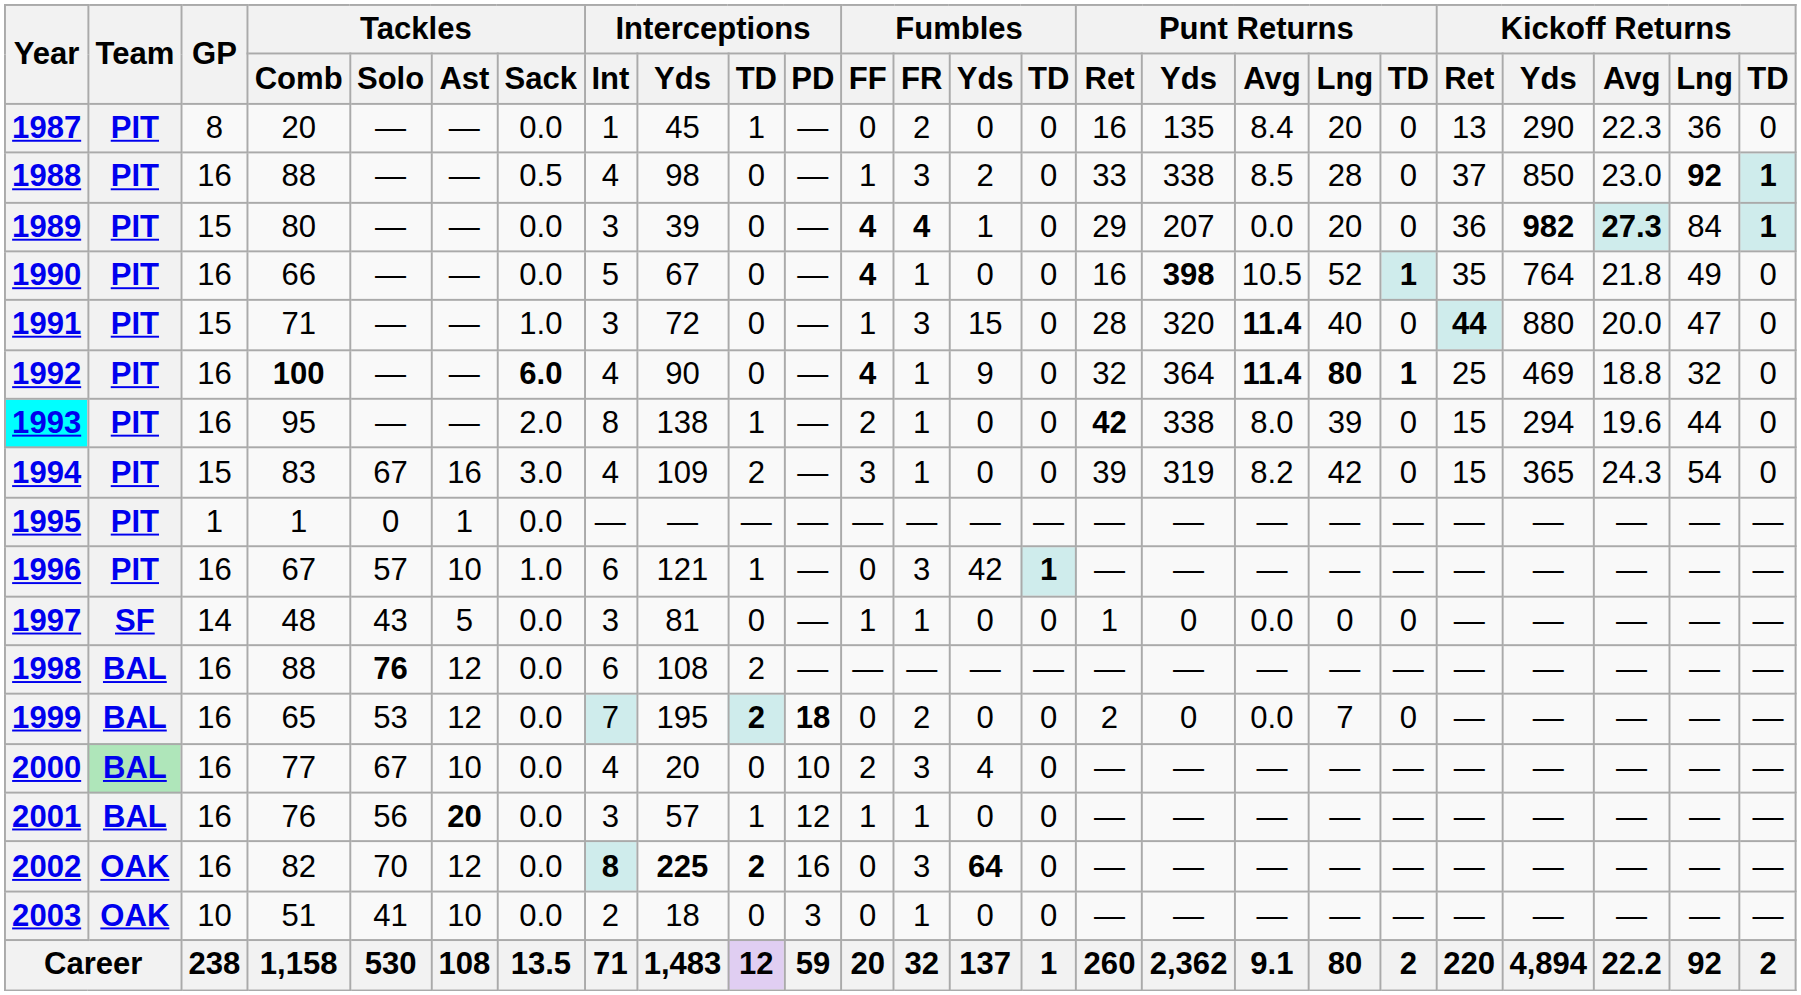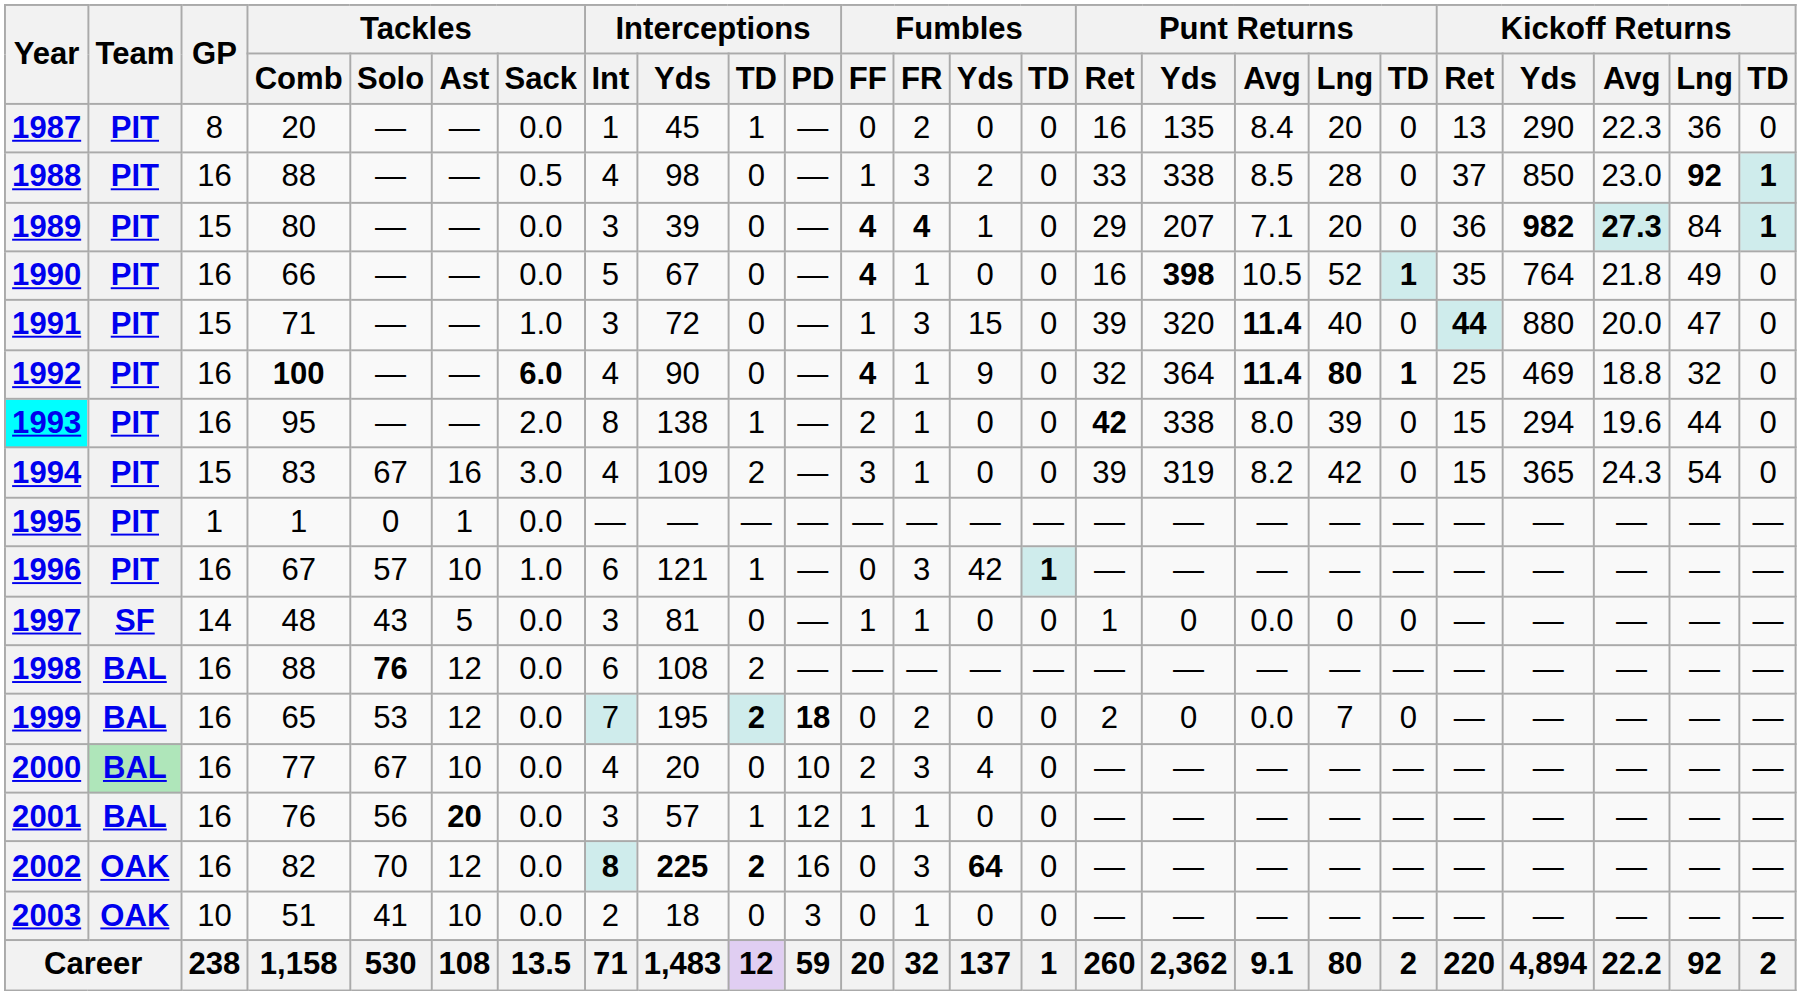 <table class="wikitable" style="text-align:center;">
 <tr>
 <th rowspan="2">Year</th>
 <th rowspan="2">Team</th>
 <th rowspan="2">GP</th>
 <th colspan="4">Tackles</th>
 <th colspan="4">Interceptions</th>
 <th colspan="4">Fumbles</th>
 <th colspan="5">Punt Returns</th>
 <th colspan="5">Kickoff Returns</th>
 </tr>
 <tr>
 <th>Comb</th>
 <th>Solo</th>
 <th>Ast</th>
 <th>Sack</th>
 <th>Int</th>
 <th>Yds</th>
 <th>TD</th>
 <th>PD</th>
 <th>FF</th>
 <th>FR</th>
 <th>Yds</th>
 <th>TD</th>
 <th>Ret</th>
 <th>Yds</th>
 <th>Avg</th>
 <th>Lng</th>
 <th>TD</th>
 <th>Ret</th>
 <th>Yds</th>
 <th>Avg</th>
 <th>Lng</th>
 <th>TD</th>
 </tr>
 <tr>
 <th><a href='#'>1987</a></th>
 <th><a href='#'>PIT</a></th>
 <td>8</td>
 <td>20</td>
 <td>—</td>
 <td>—</td>
 <td>0.0</td>
 <td>1</td>
 <td>45</td>
 <td>1</td>
 <td>—</td>
 <td>0</td>
 <td>2</td>
 <td>0</td>
 <td>0</td>
 <td>16</td>
 <td>135</td>
 <td>8.4</td>
 <td>20</td>
 <td>0</td>
 <td>13</td>
 <td>290</td>
 <td>22.3</td>
 <td>36</td>
 <td>0</td>
 </tr>
 <tr>
 <th><a href='#'>1988</a></th>
 <th><a href='#'>PIT</a></th>
 <td>16</td>
 <td>88</td>
 <td>—</td>
 <td>—</td>
 <td>0.5</td>
 <td>4</td>
 <td>98</td>
 <td>0</td>
 <td>—</td>
 <td>1</td>
 <td>3</td>
 <td>2</td>
 <td>0</td>
 <td>33</td>
 <td>338</td>
 <td>8.5</td>
 <td>28</td>
 <td>0</td>
 <td>37</td>
 <td>850</td>
 <td>23.0</td>
 <td><strong>92</strong></td>
 <td style="background:#cfecec;"><strong>1</strong></td>
 </tr>
 <tr>
 <th><a href='#'>1989</a></th>
 <th><a href='#'>PIT</a></th>
 <td>15</td>
 <td>80</td>
 <td>—</td>
 <td>—</td>
 <td>0.0</td>
 <td>3</td>
 <td>39</td>
 <td>0</td>
 <td>—</td>
 <td><strong>4</strong></td>
 <td><strong>4</strong></td>
 <td>1</td>
 <td>0</td>
 <td>29</td>
 <td>207</td>
-<td>0.0</td>
+<td>7.1</td>
 <td>20</td>
 <td>0</td>
 <td>36</td>
 <td><strong>982</strong></td>
 <td style="background:#cfecec;"><strong>27.3</strong></td>
 <td>84</td>
 <td style="background:#cfecec;"><strong>1</strong></td>
 </tr>
 <tr>
 <th><a href='#'>1990</a></th>
 <th><a href='#'>PIT</a></th>
 <td>16</td>
 <td>66</td>
 <td>—</td>
 <td>—</td>
 <td>0.0</td>
 <td>5</td>
 <td>67</td>
 <td>0</td>
 <td>—</td>
 <td><strong>4</strong></td>
 <td>1</td>
 <td>0</td>
 <td>0</td>
 <td>16</td>
 <td><strong>398</strong></td>
 <td>10.5</td>
 <td>52</td>
 <td style="background:#cfecec;"><strong>1</strong></td>
 <td>35</td>
 <td>764</td>
 <td>21.8</td>
 <td>49</td>
 <td>0</td>
 </tr>
 <tr>
 <th><a href='#'>1991</a></th>
 <th><a href='#'>PIT</a></th>
 <td>15</td>
 <td>71</td>
 <td>—</td>
 <td>—</td>
 <td>1.0</td>
 <td>3</td>
 <td>72</td>
 <td>0</td>
 <td>—</td>
 <td>1</td>
 <td>3</td>
 <td>15</td>
 <td>0</td>
-<td>28</td>
+<td>39</td>
 <td>320</td>
 <td><strong>11.4</strong></td>
 <td>40</td>
 <td>0</td>
 <td style="background:#cfecec;"><strong>44</strong></td>
 <td>880</td>
 <td>20.0</td>
 <td>47</td>
 <td>0</td>
 </tr>
 <tr>
 <th><a href='#'>1992</a></th>
 <th><a href='#'>PIT</a></th>
 <td>16</td>
 <td><strong>100</strong></td>
 <td>—</td>
 <td>—</td>
 <td><strong>6.0</strong></td>
 <td>4</td>
 <td>90</td>
 <td>0</td>
 <td>—</td>
 <td><strong>4</strong></td>
 <td>1</td>
 <td>9</td>
 <td>0</td>
 <td>32</td>
 <td>364</td>
 <td><strong>11.4</strong></td>
 <td><strong>80</strong></td>
 <td><strong>1</strong></td>
 <td>25</td>
 <td>469</td>
 <td>18.8</td>
 <td>32</td>
 <td>0</td>
 </tr>
 <tr>
 <th style="background:#0ff;"><a href='#'>1993</a></th>
 <th><a href='#'>PIT</a></th>
 <td>16</td>
 <td>95</td>
 <td>—</td>
 <td>—</td>
 <td>2.0</td>
 <td>8</td>
 <td>138</td>
 <td>1</td>
 <td>—</td>
 <td>2</td>
 <td>1</td>
 <td>0</td>
 <td>0</td>
 <td><strong>42</strong></td>
 <td>338</td>
 <td>8.0</td>
 <td>39</td>
 <td>0</td>
 <td>15</td>
 <td>294</td>
 <td>19.6</td>
 <td>44</td>
 <td>0</td>
 </tr>
 <tr>
 <th><a href='#'>1994</a></th>
 <th><a href='#'>PIT</a></th>
 <td>15</td>
 <td>83</td>
 <td>67</td>
 <td>16</td>
 <td>3.0</td>
 <td>4</td>
 <td>109</td>
 <td>2</td>
 <td>—</td>
 <td>3</td>
 <td>1</td>
 <td>0</td>
 <td>0</td>
 <td>39</td>
 <td>319</td>
 <td>8.2</td>
 <td>42</td>
 <td>0</td>
 <td>15</td>
 <td>365</td>
 <td>24.3</td>
 <td>54</td>
 <td>0</td>
 </tr>
 <tr>
 <th><a href='#'>1995</a></th>
 <th><a href='#'>PIT</a></th>
 <td>1</td>
 <td>1</td>
 <td>0</td>
 <td>1</td>
 <td>0.0</td>
 <td>—</td>
 <td>—</td>
 <td>—</td>
 <td>—</td>
 <td>—</td>
 <td>—</td>
 <td>—</td>
 <td>—</td>
 <td>—</td>
 <td>—</td>
 <td>—</td>
 <td>—</td>
 <td>—</td>
 <td>—</td>
 <td>—</td>
 <td>—</td>
 <td>—</td>
 <td>—</td>
 </tr>
 <tr>
 <th><a href='#'>1996</a></th>
 <th><a href='#'>PIT</a></th>
 <td>16</td>
 <td>67</td>
 <td>57</td>
 <td>10</td>
 <td>1.0</td>
 <td>6</td>
 <td>121</td>
 <td>1</td>
 <td>—</td>
 <td>0</td>
 <td>3</td>
 <td>42</td>
 <td style="background:#cfecec;"><strong>1</strong></td>
 <td>—</td>
 <td>—</td>
 <td>—</td>
 <td>—</td>
 <td>—</td>
 <td>—</td>
 <td>—</td>
 <td>—</td>
 <td>—</td>
 <td>—</td>
 </tr>
 <tr>
 <th><a href='#'>1997</a></th>
 <th><a href='#'>SF</a></th>
 <td>14</td>
 <td>48</td>
 <td>43</td>
 <td>5</td>
 <td>0.0</td>
 <td>3</td>
 <td>81</td>
 <td>0</td>
 <td>—</td>
 <td>1</td>
 <td>1</td>
 <td>0</td>
 <td>0</td>
 <td>1</td>
 <td>0</td>
 <td>0.0</td>
 <td>0</td>
 <td>0</td>
 <td>—</td>
 <td>—</td>
 <td>—</td>
 <td>—</td>
 <td>—</td>
 </tr>
 <tr>
 <th><a href='#'>1998</a></th>
 <th><a href='#'>BAL</a></th>
 <td>16</td>
 <td>88</td>
 <td><strong>76</strong></td>
 <td>12</td>
 <td>0.0</td>
 <td>6</td>
 <td>108</td>
 <td>2</td>
 <td>—</td>
 <td>—</td>
 <td>—</td>
 <td>—</td>
 <td>—</td>
 <td>—</td>
 <td>—</td>
 <td>—</td>
 <td>—</td>
 <td>—</td>
 <td>—</td>
 <td>—</td>
 <td>—</td>
 <td>—</td>
 <td>—</td>
 </tr>
 <tr>
 <th><a href='#'>1999</a></th>
 <th><a href='#'>BAL</a></th>
 <td>16</td>
 <td>65</td>
 <td>53</td>
 <td>12</td>
 <td>0.0</td>
 <td style="background:#cfecec;">7</td>
 <td>195</td>
 <td style="background:#cfecec;"><strong>2</strong></td>
 <td><strong>18</strong></td>
 <td>0</td>
 <td>2</td>
 <td>0</td>
 <td>0</td>
 <td>2</td>
 <td>0</td>
 <td>0.0</td>
 <td>7</td>
 <td>0</td>
 <td>—</td>
 <td>—</td>
 <td>—</td>
 <td>—</td>
 <td>—</td>
 </tr>
 <tr>
 <th><a href='#'>2000</a></th>
 <th style="background:#afe6ba; width:3em;"><a href='#'>BAL</a></th>
 <td>16</td>
 <td>77</td>
 <td>67</td>
 <td>10</td>
 <td>0.0</td>
 <td>4</td>
 <td>20</td>
 <td>0</td>
 <td>10</td>
 <td>2</td>
 <td>3</td>
 <td>4</td>
 <td>0</td>
 <td>—</td>
 <td>—</td>
 <td>—</td>
 <td>—</td>
 <td>—</td>
 <td>—</td>
 <td>—</td>
 <td>—</td>
 <td>—</td>
 <td>—</td>
 </tr>
 <tr>
 <th><a href='#'>2001</a></th>
 <th><a href='#'>BAL</a></th>
 <td>16</td>
 <td>76</td>
 <td>56</td>
 <td><strong>20</strong></td>
 <td>0.0</td>
 <td>3</td>
 <td>57</td>
 <td>1</td>
 <td>12</td>
 <td>1</td>
 <td>1</td>
 <td>0</td>
 <td>0</td>
 <td>—</td>
 <td>—</td>
 <td>—</td>
 <td>—</td>
 <td>—</td>
 <td>—</td>
 <td>—</td>
 <td>—</td>
 <td>—</td>
 <td>—</td>
 </tr>
 <tr>
 <th><a href='#'>2002</a></th>
 <th><a href='#'>OAK</a></th>
 <td>16</td>
 <td>82</td>
 <td>70</td>
 <td>12</td>
 <td>0.0</td>
 <td style="background:#cfecec;"><strong>8</strong></td>
 <td><strong>225</strong></td>
 <td><strong>2</strong></td>
 <td>16</td>
 <td>0</td>
 <td>3</td>
 <td><strong>64</strong></td>
 <td>0</td>
 <td>—</td>
 <td>—</td>
 <td>—</td>
 <td>—</td>
 <td>—</td>
 <td>—</td>
 <td>—</td>
 <td>—</td>
 <td>—</td>
 <td>—</td>
 </tr>
 <tr>
 <th><a href='#'>2003</a></th>
 <th><a href='#'>OAK</a></th>
 <td>10</td>
 <td>51</td>
 <td>41</td>
 <td>10</td>
 <td>0.0</td>
 <td>2</td>
 <td>18</td>
 <td>0</td>
 <td>3</td>
 <td>0</td>
 <td>1</td>
 <td>0</td>
 <td>0</td>
 <td>—</td>
 <td>—</td>
 <td>—</td>
 <td>—</td>
 <td>—</td>
 <td>—</td>
 <td>—</td>
 <td>—</td>
 <td>—</td>
 <td>—</td>
 </tr>
 <tr>
 <th colspan="2">Career</th>
 <th>238</th>
 <th>1,158</th>
 <th>530</th>
 <th>108</th>
 <th>13.5</th>
 <th>71</th>
 <th>1,483</th>
 <th style="background:#e0cef2;">12</th>
 <th>59</th>
 <th>20</th>
 <th>32</th>
 <th>137</th>
 <th>1</th>
 <th>260</th>
 <th>2,362</th>
 <th>9.1</th>
 <th>80</th>
 <th>2</th>
 <th>220</th>
 <th>4,894</th>
 <th>22.2</th>
 <th>92</th>
 <th>2</th>
 </tr>
 </table>
